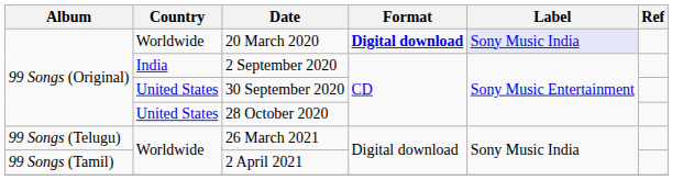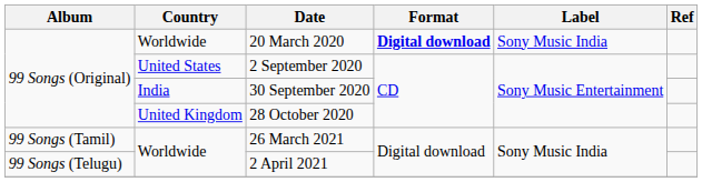 <table class="wikitable plainrowheaders">
 <tr>
 <th>Album</th>
 <th>Country</th>
 <th>Date</th>
 <th>Format</th>
 <th>Label</th>
 <th>Ref</th>
 </tr>
 <tr>
 <td rowspan="4"><em>99 Songs</em> (Original)</td>
 <td>Worldwide</td>
 <td>20 March 2020</td>
 <td><strong><a href='#'>Digital download</a></strong></td>
-<td style="background: lavender;"><a href='#'>Sony Music India</a></td>
+<td><a href='#'>Sony Music India</a></td>
 <td></td>
 </tr>
 <tr>
-<td><a href='#'>India</a></td>
+<td><a href='#'>United States</a></td>
 <td>2 September 2020</td>
 <td rowspan="3"><a href='#'>CD</a></td>
 <td rowspan="3"><a href='#'>Sony Music Entertainment</a></td>
 <td></td>
 </tr>
 <tr>
-<td><a href='#'>United States</a></td>
+<td><a href='#'>India</a></td>
 <td>30 September 2020</td>
 <td></td>
 </tr>
 <tr>
-<td><a href='#'>United States</a></td>
+<td><a href='#'>United Kingdom</a></td>
 <td>28 October 2020</td>
 <td></td>
 </tr>
 <tr>
-<td><em>99 Songs</em> (Telugu)</td>
+<td><em>99 Songs</em> (Tamil)</td>
 <td rowspan="2">Worldwide</td>
 <td>26 March 2021</td>
 <td rowspan="2">Digital download</td>
 <td rowspan="2">Sony Music India</td>
 <td></td>
 </tr>
 <tr>
-<td><em>99 Songs</em> (Tamil)</td>
+<td><em>99 Songs</em> (Telugu)</td>
 <td>2 April 2021</td>
 <td></td>
 </tr>
 <tr>
 </tr>
 </table>
